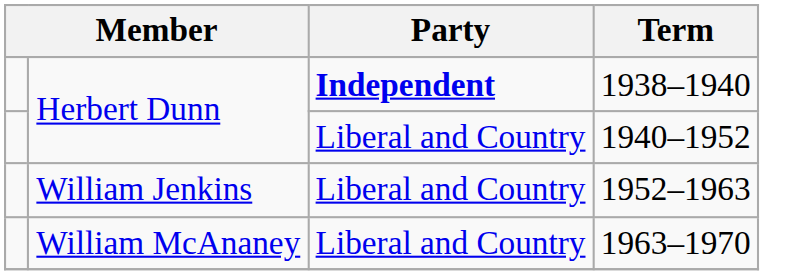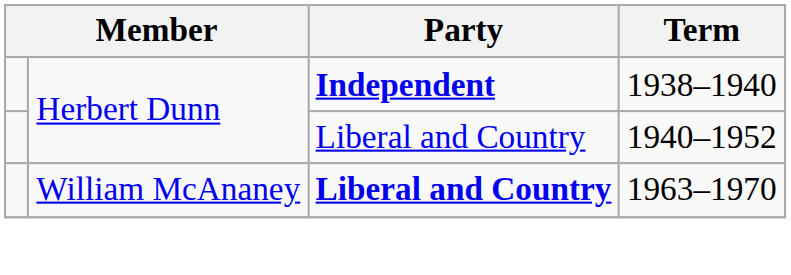 <table class="wikitable">
 <tr>
 <th colspan=2>Member</th>
 <th>Party</th>
 <th>Term</th>
 </tr>
 <tr>
 <td> </td>
 <td rowspan=2><a href='#'>Herbert Dunn</a></td>
 <td><strong><a href='#'>Independent</a></strong></td>
 <td>1938–1940</td>
 </tr>
 <tr>
 <td> </td>
 <td><a href='#'>Liberal and Country</a></td>
 <td>1940–1952</td>
 </tr>
 <tr>
 <td> </td>
-<td><a href='#'>William Jenkins</a></td>
-<td><a href='#'>Liberal and Country</a></td>
-<td>1952–1963</td>
-</tr>
-<tr>
-<td> </td>
 <td><a href='#'>William McAnaney</a></td>
-<td><a href='#'>Liberal and Country</a></td>
+<td><strong><a href='#'>Liberal and Country</a></strong></td>
 <td>1963–1970</td>
 </tr>
 <tr>
 </tr>
 </table>
